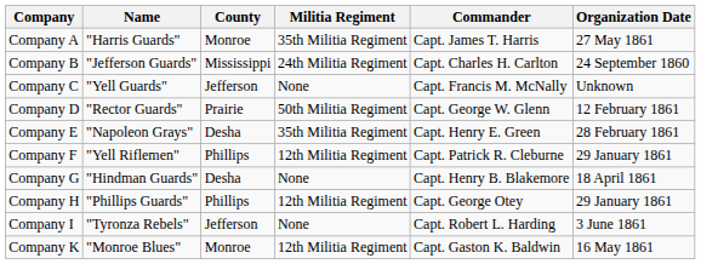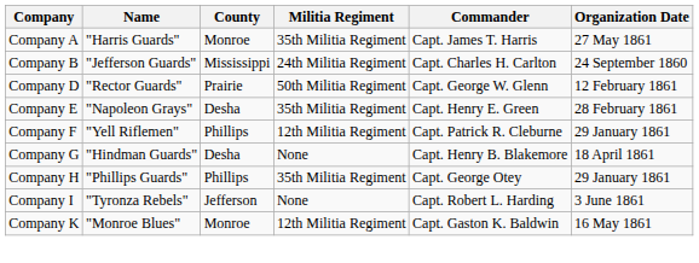 <table class="wikitable">
 <tr>
 <th>Company</th>
 <th>Name</th>
 <th>County</th>
 <th>Militia Regiment</th>
 <th>Commander</th>
 <th>Organization Date</th>
 </tr>
 <tr>
 <td>Company A</td>
 <td>"Harris Guards"</td>
 <td>Monroe</td>
 <td>35th Militia Regiment</td>
 <td>Capt. James T. Harris</td>
 <td>27 May 1861</td>
 </tr>
 <tr>
 <td>Company B</td>
 <td>"Jefferson Guards"</td>
 <td>Mississippi</td>
 <td>24th Militia Regiment</td>
 <td>Capt. Charles H. Carlton</td>
 <td>24 September 1860</td>
-</tr>
-<tr>
-<td>Company C</td>
-<td>"Yell Guards"</td>
-<td>Jefferson</td>
-<td>None</td>
-<td>Capt. Francis M. McNally</td>
-<td>Unknown</td>
 </tr>
 <tr>
 <td>Company D</td>
 <td>"Rector Guards"</td>
 <td>Prairie</td>
 <td>50th Militia Regiment</td>
 <td>Capt. George W. Glenn</td>
 <td>12 February 1861</td>
 </tr>
 <tr>
 <td>Company E</td>
 <td>"Napoleon Grays"</td>
 <td>Desha</td>
 <td>35th Militia Regiment</td>
 <td>Capt. Henry E. Green</td>
 <td>28 February 1861</td>
 </tr>
 <tr>
 <td>Company F</td>
 <td>"Yell Riflemen"</td>
 <td>Phillips</td>
 <td>12th Militia Regiment</td>
 <td>Capt. Patrick R. Cleburne</td>
 <td>29 January 1861</td>
 </tr>
 <tr>
 <td>Company G</td>
 <td>"Hindman Guards"</td>
 <td>Desha</td>
 <td>None</td>
 <td>Capt. Henry B. Blakemore</td>
 <td>18 April 1861</td>
 </tr>
 <tr>
 <td>Company H</td>
 <td>"Phillips Guards"</td>
 <td>Phillips</td>
-<td>12th Militia Regiment</td>
+<td>35th Militia Regiment</td>
 <td>Capt. George Otey</td>
 <td>29 January 1861</td>
 </tr>
 <tr>
 <td>Company I</td>
 <td>"Tyronza Rebels"</td>
 <td>Jefferson</td>
 <td>None</td>
 <td>Capt. Robert L. Harding</td>
 <td>3 June 1861</td>
 </tr>
 <tr>
 <td>Company K</td>
 <td>"Monroe Blues"</td>
 <td>Monroe</td>
 <td>12th Militia Regiment</td>
 <td>Capt. Gaston K. Baldwin</td>
 <td>16 May 1861</td>
 </tr>
 </table>
